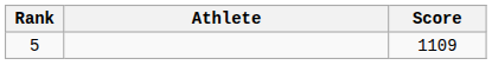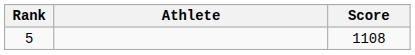 <table class="wikitable" style="text-align:center">
 <tr>
 <th width=40>Rank</th>
 <th width=250>Athlete</th>
 <th width=70>Score</th>
 </tr>
 <tr>
 <td>5</td>
 <td align=left></td>
-<td>1109</td>
+<td>1108</td>
 </tr>
 </table>
